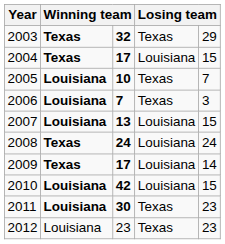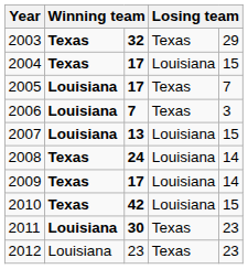 <table class="wikitable">
 <tr>
 <th>Year</th>
 <th colspan="2"><strong>Winning team</strong></th>
 <th colspan="2">Losing team</th>
 </tr>
 <tr>
 <td>2003</td>
 <td><strong>Texas</strong></td>
 <td><strong>32</strong></td>
 <td>Texas</td>
 <td>29</td>
 </tr>
 <tr>
 <td>2004</td>
 <td><strong>Texas</strong></td>
 <td><strong>17</strong></td>
 <td>Louisiana</td>
 <td>15</td>
 </tr>
 <tr>
 <td>2005</td>
 <td><strong>Louisiana</strong></td>
-<td><strong>10</strong></td>
+<td><strong>17</strong></td>
 <td>Texas</td>
 <td>7</td>
 </tr>
 <tr>
 <td>2006</td>
 <td><strong>Louisiana</strong></td>
 <td><strong>7</strong></td>
 <td>Texas</td>
 <td>3</td>
 </tr>
 <tr>
 <td>2007</td>
 <td><strong>Louisiana</strong></td>
 <td><strong>13</strong></td>
 <td>Louisiana</td>
 <td>15</td>
 </tr>
 <tr>
 <td>2008</td>
 <td><strong>Texas</strong></td>
 <td><strong>24</strong></td>
 <td>Louisiana</td>
-<td>24</td>
+<td>14</td>
 </tr>
 <tr>
 <td>2009</td>
 <td><strong>Texas</strong></td>
 <td><strong>17</strong></td>
 <td>Louisiana</td>
 <td>14</td>
 </tr>
 <tr>
 <td>2010</td>
-<td><strong>Louisiana</strong></td>
+<td><strong>Texas</strong></td>
 <td><strong>42</strong></td>
 <td>Louisiana</td>
 <td>15</td>
 </tr>
 <tr>
 <td>2011</td>
 <td><strong>Louisiana</strong></td>
 <td><strong>30</strong></td>
 <td>Texas</td>
 <td>23</td>
 </tr>
 <tr>
 <td>2012</td>
 <td>Louisiana</td>
 <td>23</td>
 <td>Texas</td>
 <td>23</td>
 </tr>
 </table>
